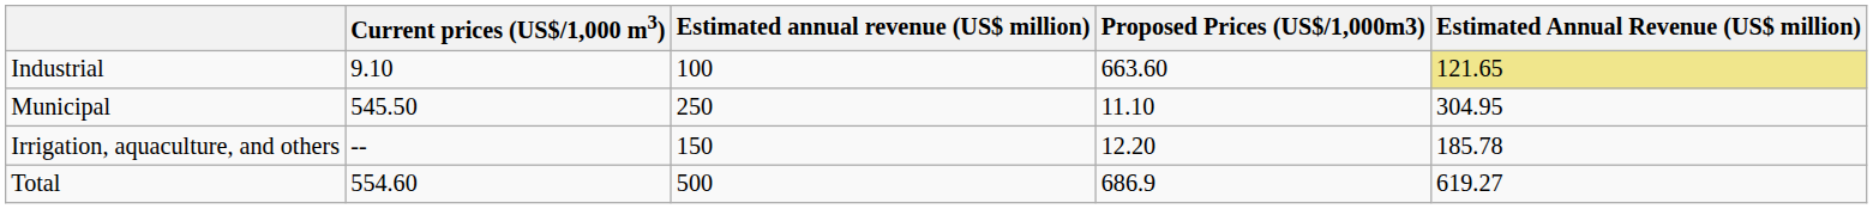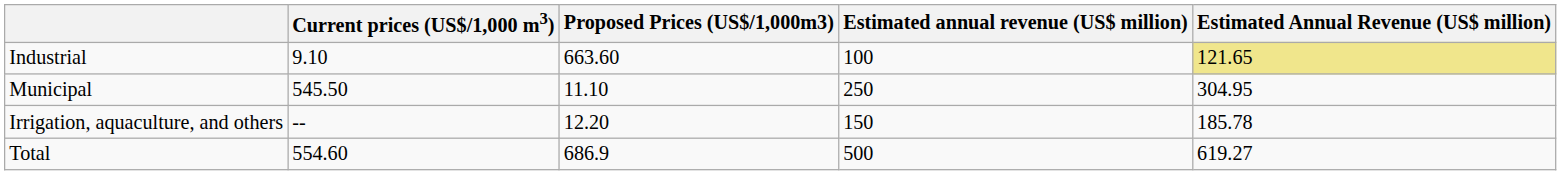 <table class="wikitable">
 <tr>
 <th></th>
 <th>Current prices (US$/1,000 m<sup>3</sup>)</th>
+<th>Proposed Prices (US$/1,000m3)</th>
 <th>Estimated annual revenue (US$ million)</th>
-<th>Proposed Prices (US$/1,000m3)</th>
 <th>Estimated Annual Revenue (US$ million)</th>
 </tr>
 <tr>
 <td>Industrial</td>
 <td>9.10</td>
+<td>663.60</td>
 <td>100</td>
-<td>663.60</td>
 <td style="background: khaki;">121.65</td>
 </tr>
 <tr>
 <td>Municipal</td>
 <td>545.50</td>
+<td>11.10</td>
 <td>250</td>
-<td>11.10</td>
 <td>304.95</td>
 </tr>
 <tr>
 <td>Irrigation, aquaculture, and others</td>
 <td>--</td>
+<td>12.20</td>
 <td>150</td>
-<td>12.20</td>
 <td>185.78</td>
 </tr>
 <tr>
 <td>Total</td>
 <td>554.60</td>
+<td>686.9</td>
 <td>500</td>
-<td>686.9</td>
 <td>619.27</td>
 </tr>
 </table>
